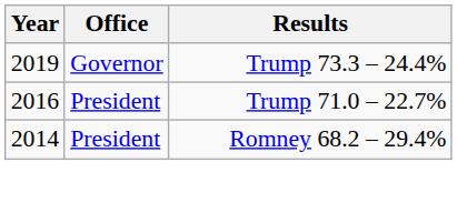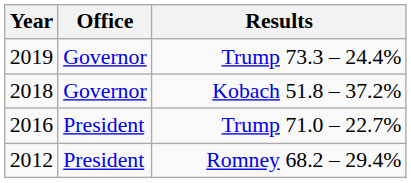 <table class=wikitable>
 <tr>
 <th width="30">Year</th>
 <th width="60">Office</th>
 <th width="180">Results</th>
 </tr>
 <tr>
 <td>2019</td>
 <td><a href='#'>Governor</a></td>
 <td align="right" ><a href='#'>Trump</a> 73.3 – 24.4%</td>
 </tr>
 <tr>
+<td>2018</td>
+<td><a href='#'>Governor</a></td>
+<td align="right" ><a href='#'>Kobach</a> 51.8 – 37.2%</td>
+</tr>
+<tr>
 <td>2016</td>
 <td><a href='#'>President</a></td>
 <td align="right" ><a href='#'>Trump</a> 71.0 – 22.7%</td>
 </tr>
 <tr>
-<td>2014</td>
+<td>2012</td>
 <td><a href='#'>President</a></td>
 <td align="right" ><a href='#'>Romney</a> 68.2 – 29.4%</td>
 </tr>
 </table>
